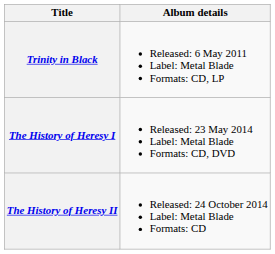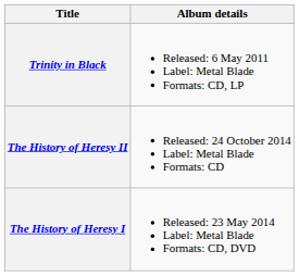 <table class="wikitable plainrowheaders">
 <tr>
 <th>Title</th>
 <th>Album details</th>
 </tr>
 <tr>
 <th scope="row"><em><a href='#'>Trinity in Black</a></em></th>
 <td><br><ul><li>Released: 6 May 2011</li><li>Label: Metal Blade</li><li>Formats: CD, LP</li></ul></td>
 </tr>
 <tr>
+<th scope="row"><em><a href='#'>The History of Heresy II</a></em></th>
+<td><br><ul><li>Released: 24 October 2014</li><li>Label: Metal Blade</li><li>Formats: CD</li></ul></td>
+</tr>
+<tr>
 <th scope="row"><em><a href='#'>The History of Heresy I</a></em></th>
 <td><br><ul><li>Released: 23 May 2014</li><li>Label: Metal Blade</li><li>Formats: CD, DVD</li></ul></td>
 </tr>
-<tr>
-<th scope="row"><em><a href='#'>The History of Heresy II</a></em></th>
-<td><br><ul><li>Released: 24 October 2014</li><li>Label: Metal Blade</li><li>Formats: CD</li></ul></td>
-</tr>
 </table>
